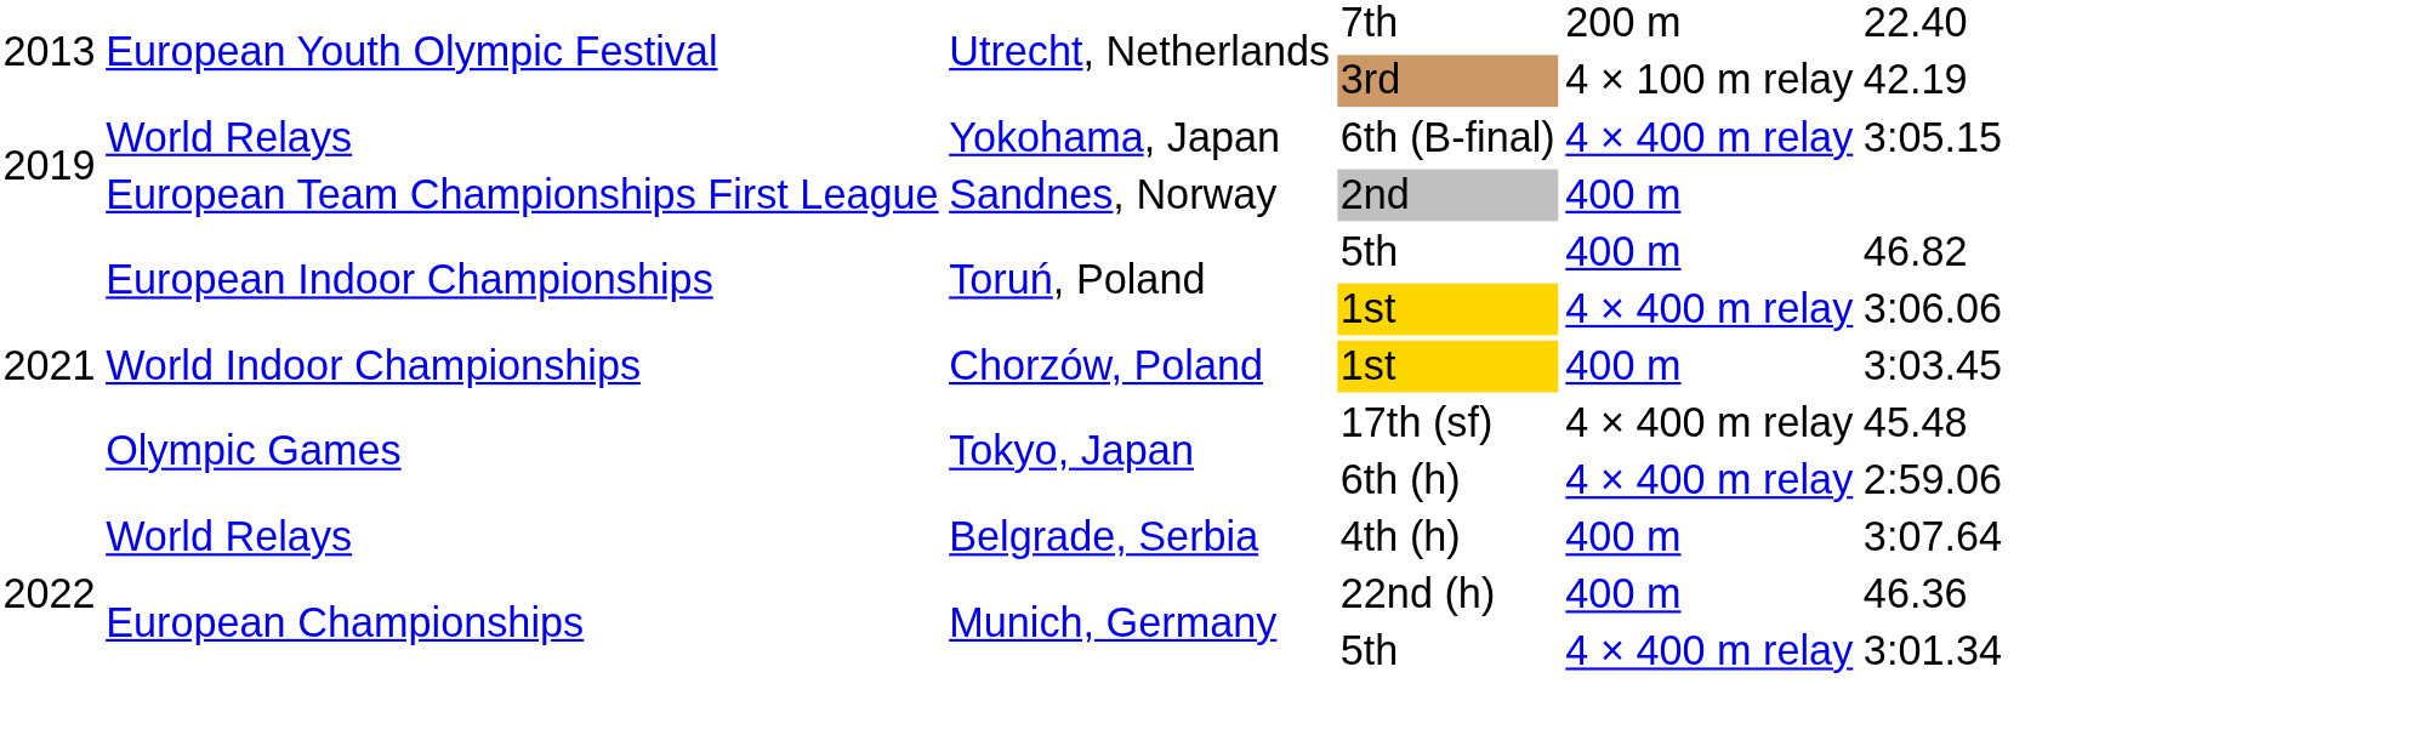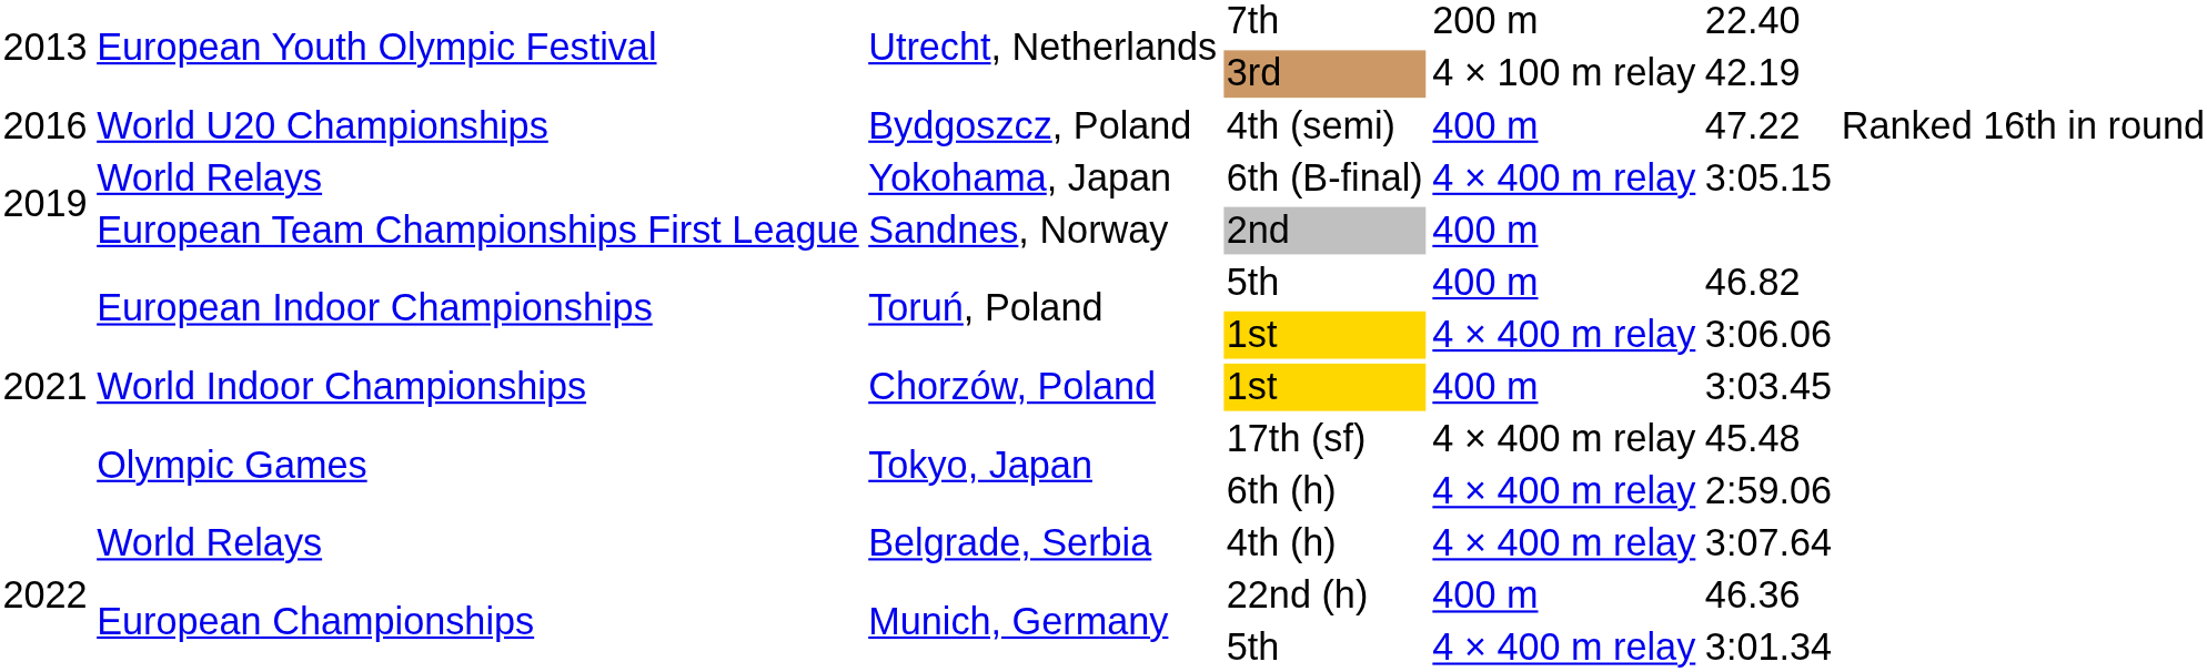 <table>
 <tr>
 <td rowspan=2>2013</td>
 <td rowspan=2><a href='#'>European Youth Olympic Festival</a></td>
 <td rowspan=2><a href='#'>Utrecht</a>, Netherlands</td>
 <td>7th</td>
 <td>200 m</td>
 <td>22.40</td>
 <td></td>
 </tr>
 <tr>
 <td bgcolor=cc9966>3rd</td>
 <td>4 × 100 m relay</td>
 <td>42.19</td>
 <td></td>
+</tr>
+<tr>
+<td>2016</td>
+<td><a href='#'>World U20 Championships</a></td>
+<td><a href='#'>Bydgoszcz</a>, Poland</td>
+<td>4th (semi)</td>
+<td><a href='#'>400 m</a></td>
+<td>47.22</td>
+<td>Ranked 16th in round</td>
 </tr>
 <tr>
 <td rowspan=2>2019</td>
 <td><a href='#'>World Relays</a></td>
 <td><a href='#'>Yokohama</a>, Japan</td>
 <td>6th (B-final)</td>
 <td><a href='#'>4 × 400 m relay</a></td>
 <td>3:05.15</td>
 <td></td>
 </tr>
 <tr>
 <td><a href='#'>European Team Championships First League</a></td>
 <td><a href='#'>Sandnes</a>, Norway</td>
 <td bgcolor=silver>2nd</td>
 <td><a href='#'>400 m</a></td>
 <td></td>
 <td></td>
 </tr>
 <tr>
 <td rowspan=5>2021</td>
 <td rowspan=2><a href='#'>European Indoor Championships</a></td>
 <td rowspan=2><a href='#'>Toruń</a>, Poland</td>
 <td>5th</td>
 <td><a href='#'>400 m</a></td>
 <td>46.82</td>
 </tr>
 <tr>
 <td bgcolor=gold>1st</td>
 <td><a href='#'>4 × 400 m relay</a></td>
 <td>3:06.06</td>
 <td></td>
 </tr>
 <tr>
 <td><a href='#'>World Indoor Championships</a></td>
 <td><a href='#'>Chorzów, Poland</a></td>
 <td bgcolor=gold>1st</td>
 <td><a href='#'>400 m</a></td>
 <td>3:03.45</td>
 <td></td>
 </tr>
 <tr>
 <td rowspan=2><a href='#'>Olympic Games</a></td>
 <td rowspan=2><a href='#'>Tokyo, Japan</a></td>
 <td>17th (sf)</td>
 <td>4 × 400 m relay</td>
 <td>45.48</td>
 </tr>
 <tr>
 <td>6th (h)</td>
 <td><a href='#'>4 × 400 m relay</a></td>
 <td>2:59.06</td>
 <td></td>
 </tr>
 <tr>
 <td rowspan=3>2022</td>
 <td><a href='#'>World Relays</a></td>
 <td><a href='#'>Belgrade, Serbia</a></td>
 <td>4th (h)</td>
-<td><a href='#'>400 m</a></td>
+<td><a href='#'>4 × 400 m relay</a></td>
 <td>3:07.64</td>
 <td></td>
 </tr>
 <tr>
 <td rowspan=2><a href='#'>European Championships</a></td>
 <td rowspan=2><a href='#'>Munich, Germany</a></td>
 <td>22nd (h)</td>
 <td><a href='#'>400 m</a></td>
 <td>46.36</td>
 <td></td>
 </tr>
 <tr>
 <td>5th</td>
 <td><a href='#'>4 × 400 m relay</a></td>
 <td>3:01.34</td>
 <td></td>
 </tr>
 </table>
